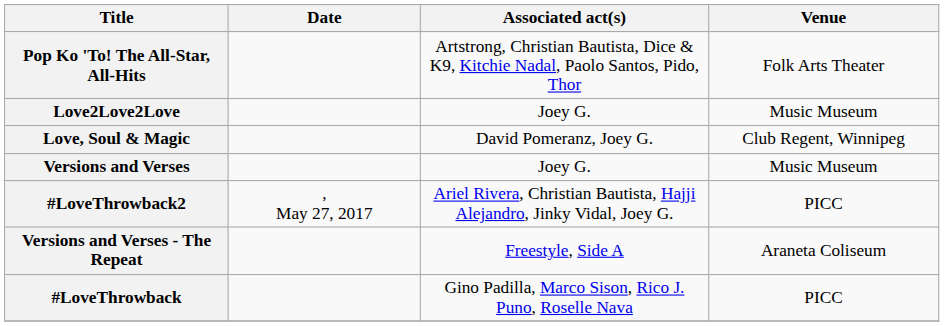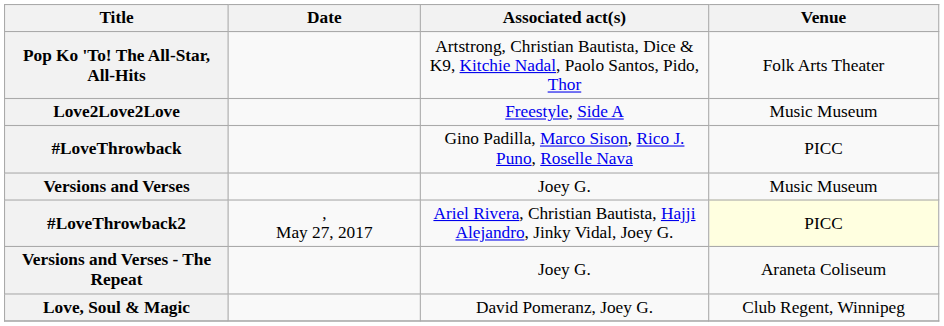 <table class="wikitable sortable plainrowheaders" style="text-align:center;">
 <tr>
 <th scope="col" width="200">Title</th>
 <th scope="col" width="170">Date</th>
 <th scope="col" width="260">Associated act(s)</th>
 <th scope="col" width="205" class="unsortable">Venue</th>
 </tr>
 <tr>
 <th scope="row">Pop Ko 'To! The All-Star, All-Hits</th>
 <td></td>
 <td>Artstrong, Christian Bautista, Dice & K9, <a href='#'>Kitchie Nadal</a>, Paolo Santos, Pido, <a href='#'>Thor</a></td>
 <td>Folk Arts Theater</td>
 </tr>
 <tr>
 <th scope="row">Love2Love2Love</th>
 <td></td>
-<td>Joey G.</td>
+<td><a href='#'>Freestyle</a>, <a href='#'>Side A</a></td>
 <td>Music Museum</td>
 </tr>
 <tr>
-<th scope="row">Love, Soul & Magic</th>
+<th scope="row">#LoveThrowback</th>
 <td></td>
-<td>David Pomeranz, Joey G.</td>
-<td>Club Regent, Winnipeg</td>
+<td>Gino Padilla, <a href='#'>Marco Sison</a>, <a href='#'>Rico J. Puno</a>, <a href='#'>Roselle Nava</a></td>
+<td>PICC</td>
 </tr>
 <tr>
 <th scope="row">Versions and Verses</th>
 <td></td>
 <td>Joey G.</td>
 <td>Music Museum</td>
 </tr>
 <tr>
 <th scope="row">#LoveThrowback2</th>
 <td>, <br>May 27, 2017</td>
 <td><a href='#'>Ariel Rivera</a>, Christian Bautista, <a href='#'>Hajji Alejandro</a>, Jinky Vidal, Joey G.</td>
-<td>PICC</td>
+<td style="background: lightyellow;">PICC</td>
 </tr>
 <tr>
 <th scope="row">Versions and Verses - The Repeat</th>
 <td></td>
-<td><a href='#'>Freestyle</a>, <a href='#'>Side A</a></td>
+<td>Joey G.</td>
 <td>Araneta Coliseum</td>
 </tr>
 <tr>
-<th scope="row">#LoveThrowback</th>
+<th scope="row">Love, Soul & Magic</th>
 <td></td>
-<td>Gino Padilla, <a href='#'>Marco Sison</a>, <a href='#'>Rico J. Puno</a>, <a href='#'>Roselle Nava</a></td>
-<td>PICC</td>
+<td>David Pomeranz, Joey G.</td>
+<td>Club Regent, Winnipeg</td>
 </tr>
 <tr>
 </tr>
 </table>
